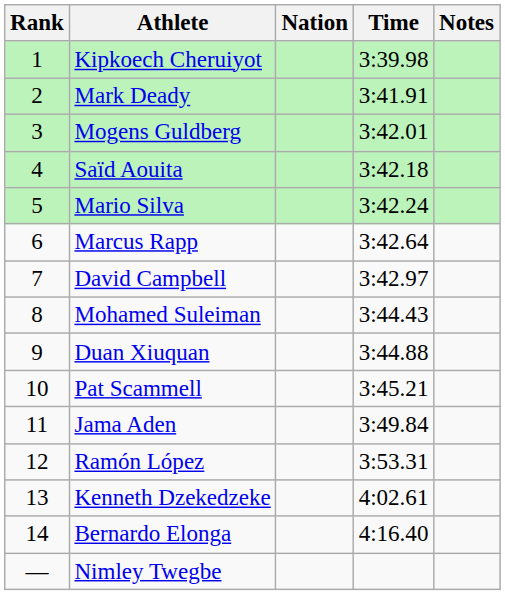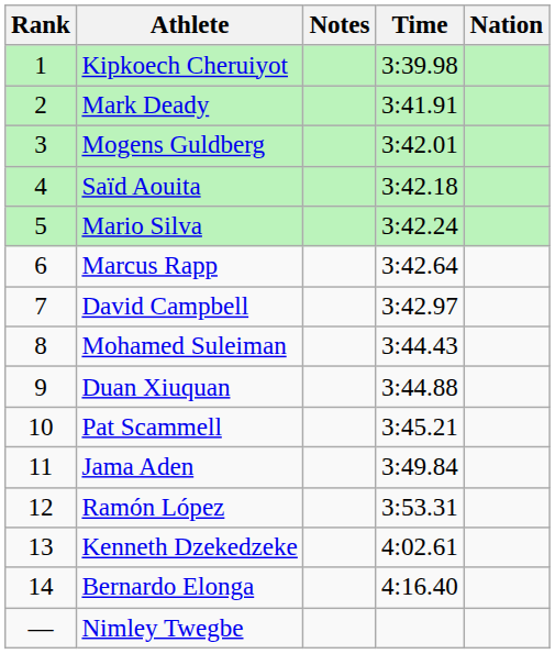 <table class="wikitable sortable" style="text-align:center">
 <tr>
 <th>Rank</th>
 <th>Athlete</th>
+<th>Notes</th>
+<th>Time</th>
 <th>Nation</th>
-<th>Time</th>
-<th>Notes</th>
 </tr>
 <tr bgcolor=bbf3bb>
 <td>1</td>
 <td align="left"><a href='#'>Kipkoech Cheruiyot</a></td>
+<td></td>
+<td>3:39.98</td>
 <td align=left></td>
-<td>3:39.98</td>
-<td></td>
 </tr>
 <tr bgcolor=bbf3bb>
 <td>2</td>
 <td align="left"><a href='#'>Mark Deady</a></td>
+<td></td>
+<td>3:41.91</td>
 <td align=left></td>
-<td>3:41.91</td>
-<td></td>
 </tr>
 <tr bgcolor=bbf3bb>
 <td>3</td>
 <td align="left"><a href='#'>Mogens Guldberg</a></td>
+<td></td>
+<td>3:42.01</td>
 <td align=left></td>
-<td>3:42.01</td>
-<td></td>
 </tr>
 <tr bgcolor=bbf3bb>
 <td>4</td>
 <td align="left"><a href='#'>Saïd Aouita</a></td>
+<td></td>
+<td>3:42.18</td>
 <td align=left></td>
-<td>3:42.18</td>
-<td></td>
 </tr>
 <tr bgcolor=bbf3bb>
 <td>5</td>
 <td align="left"><a href='#'>Mario Silva</a></td>
+<td></td>
+<td>3:42.24</td>
 <td align=left></td>
-<td>3:42.24</td>
-<td></td>
 </tr>
 <tr>
 <td>6</td>
 <td align="left"><a href='#'>Marcus Rapp</a></td>
+<td></td>
+<td>3:42.64</td>
 <td align=left></td>
-<td>3:42.64</td>
-<td></td>
 </tr>
 <tr>
 <td>7</td>
 <td align="left"><a href='#'>David Campbell</a></td>
+<td></td>
+<td>3:42.97</td>
 <td align=left></td>
-<td>3:42.97</td>
-<td></td>
 </tr>
 <tr>
 <td>8</td>
 <td align="left"><a href='#'>Mohamed Suleiman</a></td>
+<td></td>
+<td>3:44.43</td>
 <td align=left></td>
-<td>3:44.43</td>
-<td></td>
 </tr>
 <tr>
 <td>9</td>
 <td align="left"><a href='#'>Duan Xiuquan</a></td>
+<td></td>
+<td>3:44.88</td>
 <td align=left></td>
-<td>3:44.88</td>
-<td></td>
 </tr>
 <tr>
 <td>10</td>
 <td align="left"><a href='#'>Pat Scammell</a></td>
+<td></td>
+<td>3:45.21</td>
 <td align=left></td>
-<td>3:45.21</td>
-<td></td>
 </tr>
 <tr>
 <td>11</td>
 <td align="left"><a href='#'>Jama Aden</a></td>
+<td></td>
+<td>3:49.84</td>
 <td align=left></td>
-<td>3:49.84</td>
-<td></td>
 </tr>
 <tr>
 <td>12</td>
 <td align="left"><a href='#'>Ramón López</a></td>
+<td></td>
+<td>3:53.31</td>
 <td align=left></td>
-<td>3:53.31</td>
-<td></td>
 </tr>
 <tr>
 <td>13</td>
 <td align="left"><a href='#'>Kenneth Dzekedzeke</a></td>
+<td></td>
+<td>4:02.61</td>
 <td align=left></td>
-<td>4:02.61</td>
-<td></td>
 </tr>
 <tr>
 <td>14</td>
 <td align="left"><a href='#'>Bernardo Elonga</a></td>
+<td></td>
+<td>4:16.40</td>
 <td align=left></td>
-<td>4:16.40</td>
-<td></td>
 </tr>
 <tr>
 <td data-sort-value=15>—</td>
 <td align="left"><a href='#'>Nimley Twegbe</a></td>
+<td></td>
+<td data-sort-value=9:99.99></td>
 <td align=left></td>
-<td data-sort-value=9:99.99></td>
-<td></td>
 </tr>
 </table>
